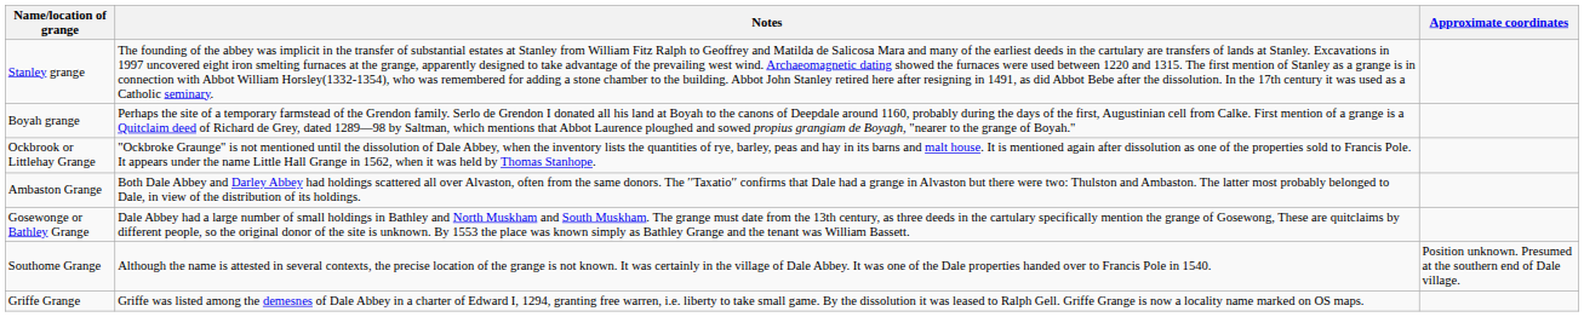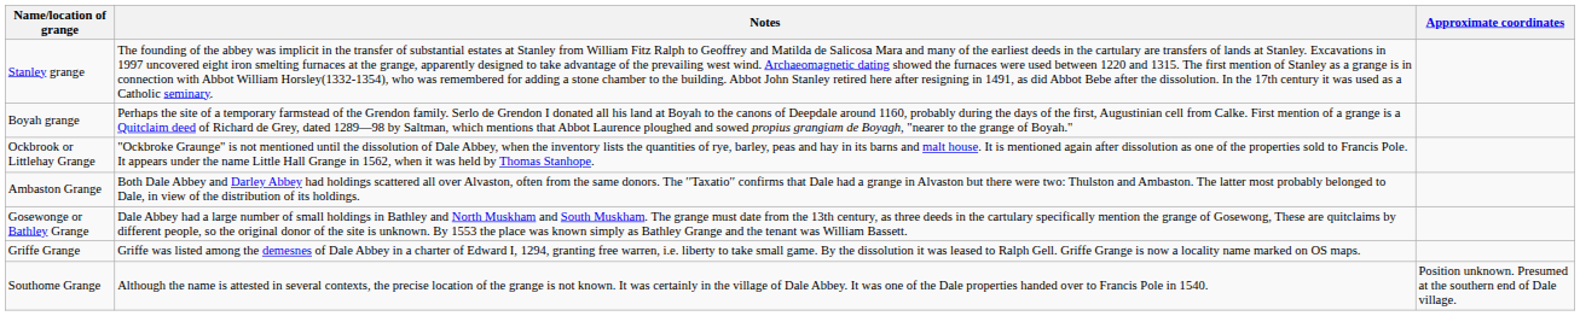 <table class="wikitable">
 <tr>
 <th>Name/location of grange</th>
 <th>Notes</th>
 <th><a href='#'>Approximate coordinates</a></th>
 </tr>
 <tr>
 <td><a href='#'>Stanley</a> grange</td>
 <td>The founding of the abbey was implicit in the transfer of substantial estates at Stanley from William Fitz Ralph to Geoffrey and Matilda de Salicosa Mara and many of the earliest deeds in the cartulary are transfers of lands at Stanley. Excavations in 1997 uncovered eight iron smelting furnaces at the grange, apparently designed to take advantage of the prevailing west wind. <a href='#'>Archaeomagnetic dating</a> showed the furnaces were used between 1220 and 1315. The first mention of Stanley as a grange is in connection with Abbot William Horsley(1332-1354), who was remembered for adding a stone chamber to the building. Abbot John Stanley retired here after resigning in 1491, as did Abbot Bebe after the dissolution. In the 17th century it was used as a Catholic <a href='#'>seminary</a>.</td>
 <td></td>
 </tr>
 <tr>
 <td>Boyah grange</td>
 <td>Perhaps the site of a temporary farmstead of the Grendon family. Serlo de Grendon I donated all his land at Boyah to the canons of Deepdale around 1160, probably during the days of the first, Augustinian cell from Calke. First mention of a grange is a <a href='#'>Quitclaim deed</a> of Richard de Grey, dated 1289—98 by Saltman, which mentions that Abbot Laurence ploughed and sowed <em>propius grangiam de Boyagh</em>, "nearer to the grange of Boyah."</td>
 <td></td>
 </tr>
 <tr>
 <td>Ockbrook or Littlehay Grange</td>
 <td>"Ockbroke Graunge" is not mentioned until the dissolution of Dale Abbey, when the inventory lists the quantities of rye, barley, peas and hay in its barns and <a href='#'>malt house</a>. It is mentioned again after dissolution as one of the properties sold to Francis Pole. It appears under the name Little Hall Grange in 1562, when it was held by <a href='#'>Thomas Stanhope</a>.</td>
 <td></td>
 </tr>
 <tr>
 <td>Ambaston Grange</td>
 <td>Both Dale Abbey and <a href='#'>Darley Abbey</a> had holdings scattered all over Alvaston, often from the same donors. The ′′Taxatio′′ confirms that Dale had a grange in Alvaston but there were two: Thulston and Ambaston. The latter most probably belonged to Dale, in view of the distribution of its holdings.</td>
 <td></td>
 </tr>
 <tr>
 <td>Gosewonge or <a href='#'>Bathley</a> Grange</td>
 <td>Dale Abbey had a large number of small holdings in Bathley and <a href='#'>North Muskham</a> and <a href='#'>South Muskham</a>. The grange must date from the 13th century, as three deeds in the cartulary specifically mention the grange of Gosewong, These are quitclaims by different people, so the original donor of the site is unknown. By 1553 the place was known simply as Bathley Grange and the tenant was William Bassett.</td>
 <td></td>
 </tr>
 <tr>
+<td>Griffe Grange</td>
+<td>Griffe was listed among the <a href='#'>demesnes</a> of Dale Abbey in a charter of Edward I, 1294, granting free warren, i.e. liberty to take small game. By the dissolution it was leased to Ralph Gell. Griffe Grange is now a locality name marked on OS maps.</td>
+<td></td>
+</tr>
+<tr>
 <td>Southome Grange</td>
 <td>Although the name is attested in several contexts, the precise location of the grange is not known. It was certainly in the village of Dale Abbey. It was one of the Dale properties handed over to Francis Pole in 1540.</td>
 <td>Position unknown. Presumed at the southern end of Dale village.<br></td>
 </tr>
-<tr>
-<td>Griffe Grange</td>
-<td>Griffe was listed among the <a href='#'>demesnes</a> of Dale Abbey in a charter of Edward I, 1294, granting free warren, i.e. liberty to take small game. By the dissolution it was leased to Ralph Gell. Griffe Grange is now a locality name marked on OS maps.</td>
-<td></td>
-</tr>
 </table>
